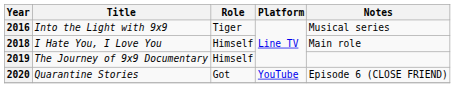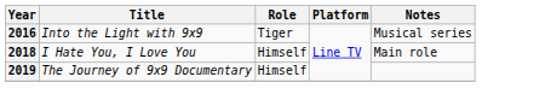 <table class="wikitable plainrowheaders sortable">
 <tr>
 <th scope="col">Year</th>
 <th scope="col">Title</th>
 <th scope="col">Role</th>
 <th scope="col">Platform</th>
 <th class="unsortable">Notes</th>
 </tr>
 <tr>
 <th scope="row">2016</th>
 <td><em>Into the Light with 9x9</em></td>
 <td>Tiger</td>
 <td rowspan="3"><a href='#'>Line TV</a></td>
 <td>Musical series</td>
 </tr>
 <tr>
 <th scope="row">2018</th>
 <td><em>I Hate You, I Love You</em></td>
 <td>Himself</td>
 <td>Main role</td>
 </tr>
 <tr>
 <th scope="row">2019</th>
 <td><em>The Journey of 9x9 Documentary</em></td>
 <td>Himself</td>
 <td></td>
 </tr>
 <tr>
-<th scope="row">2020</th>
-<td><em>Quarantine Stories</em></td>
-<td>Got</td>
-<td><a href='#'>YouTube</a></td>
-<td>Episode 6 (CLOSE FRIEND)</td>
-</tr>
-<tr>
 </tr>
 </table>
